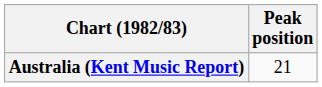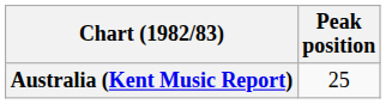 <table class="wikitable sortable plainrowheaders" style="text-align:center">
 <tr>
 <th>Chart (1982/83)</th>
 <th>Peak<br>position</th>
 </tr>
 <tr>
 <th scope="row">Australia (<a href='#'>Kent Music Report</a>)</th>
-<td>21</td>
+<td>25</td>
 </tr>
 </table>
